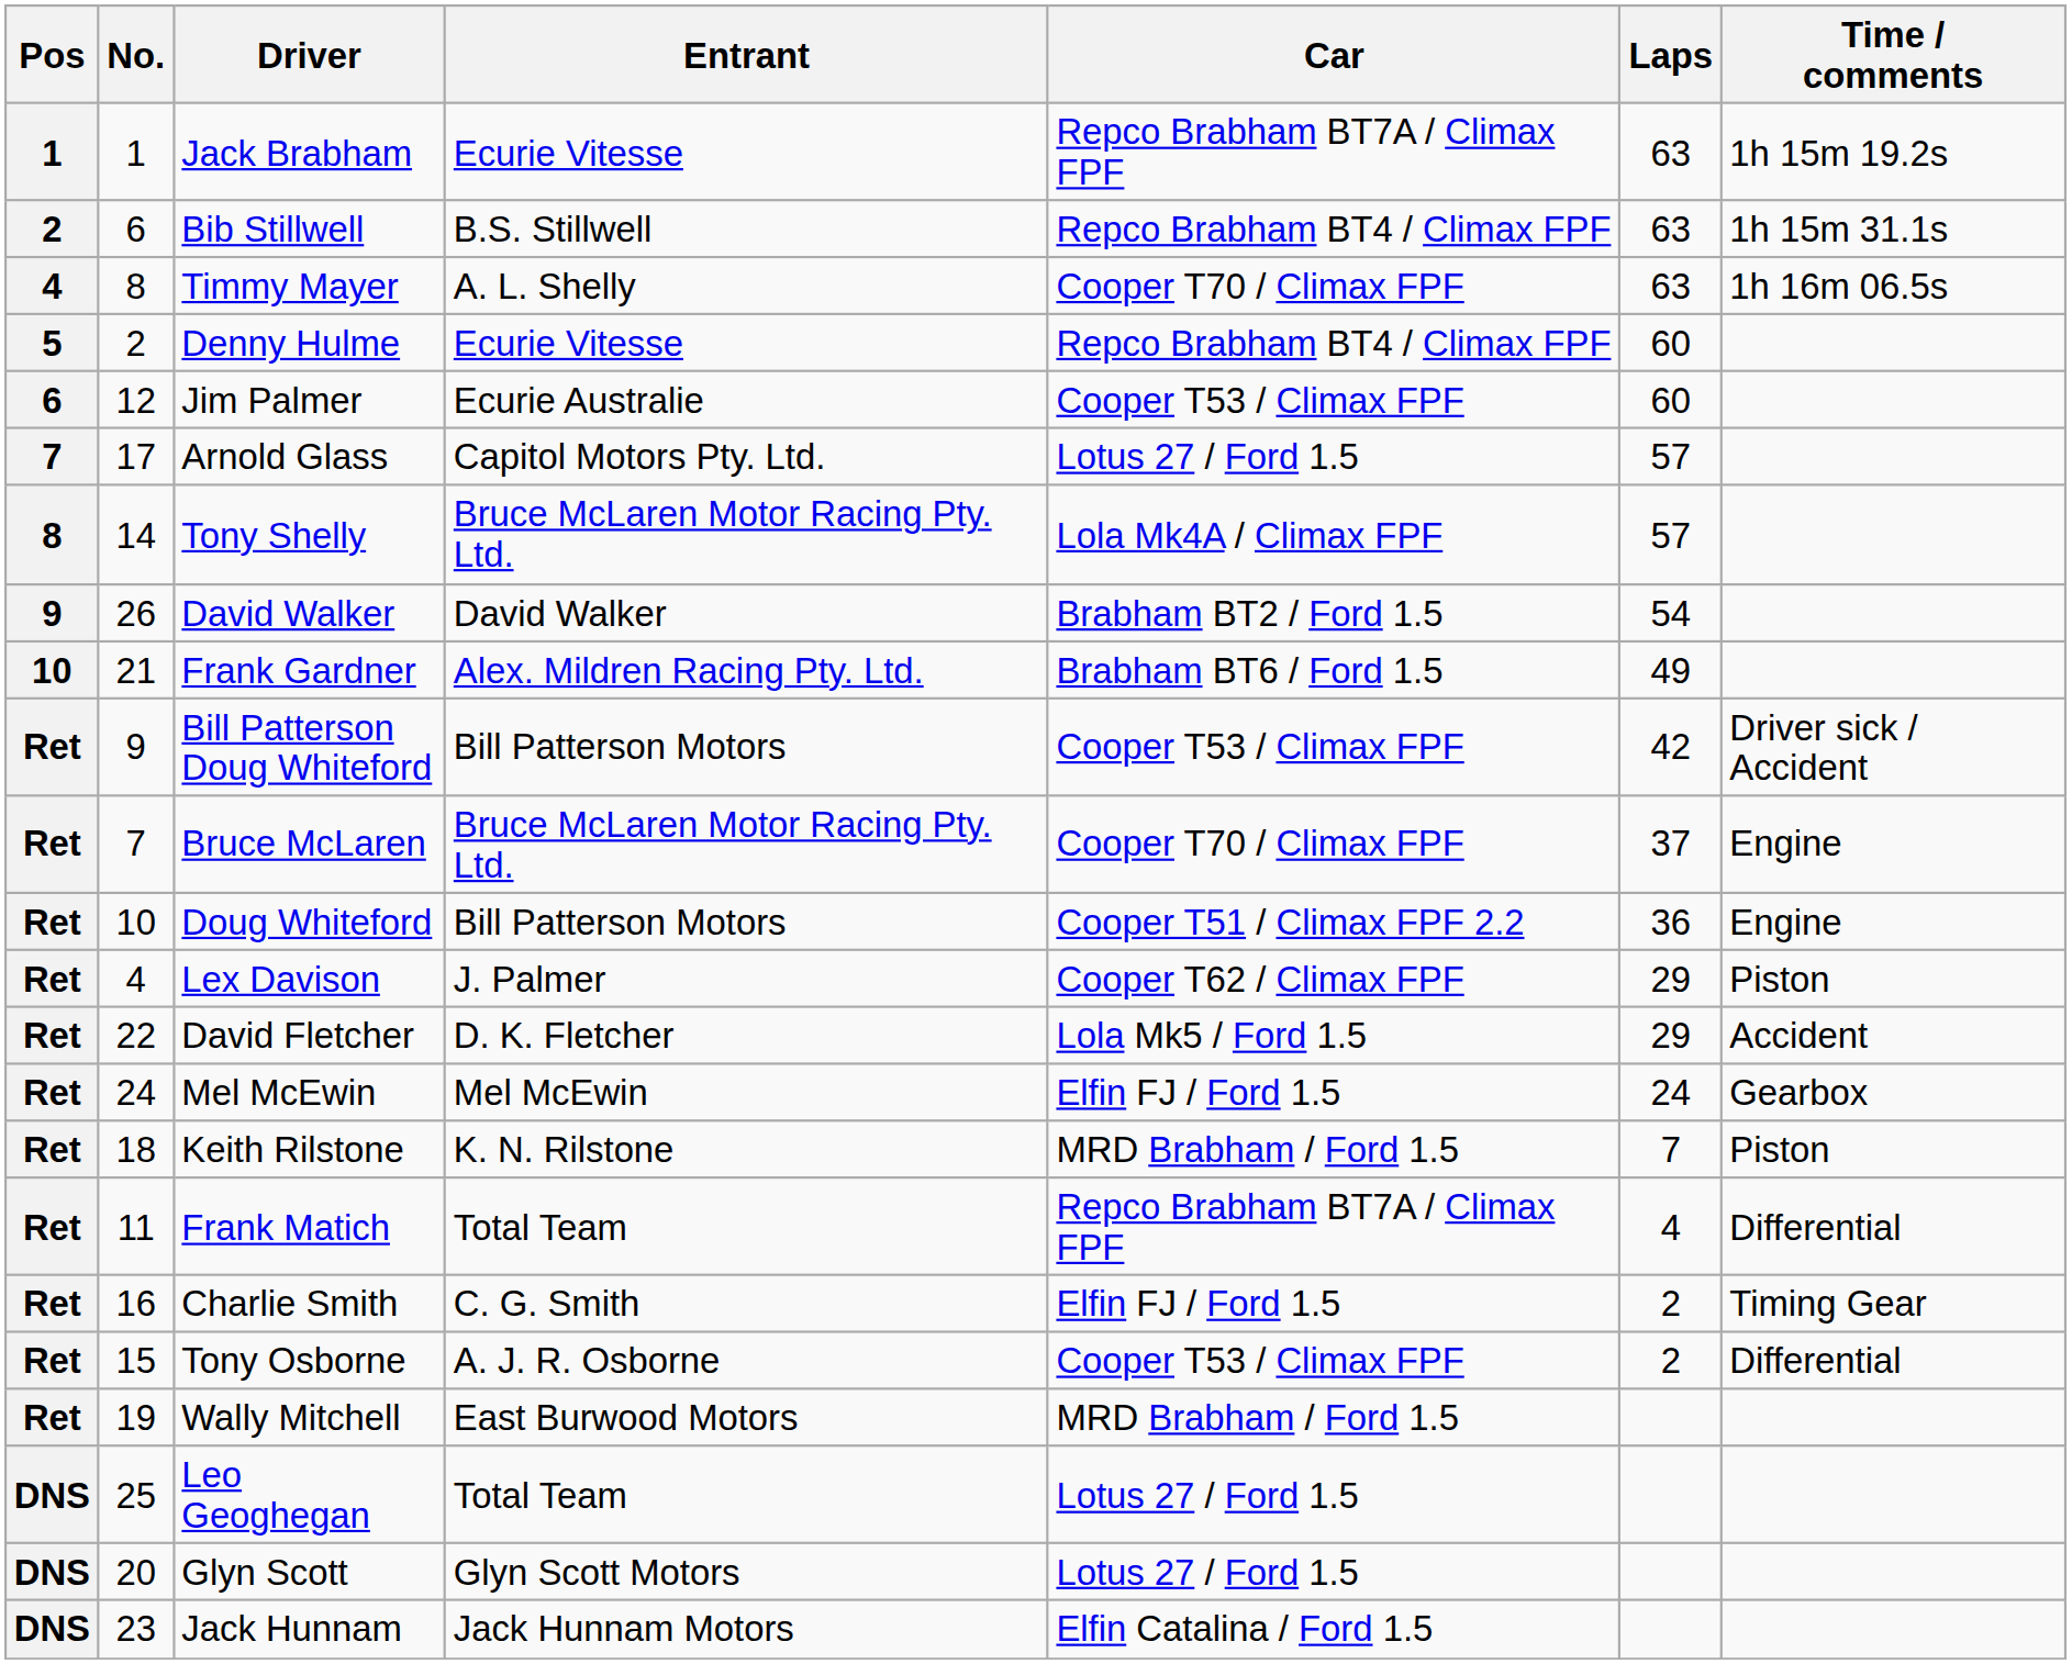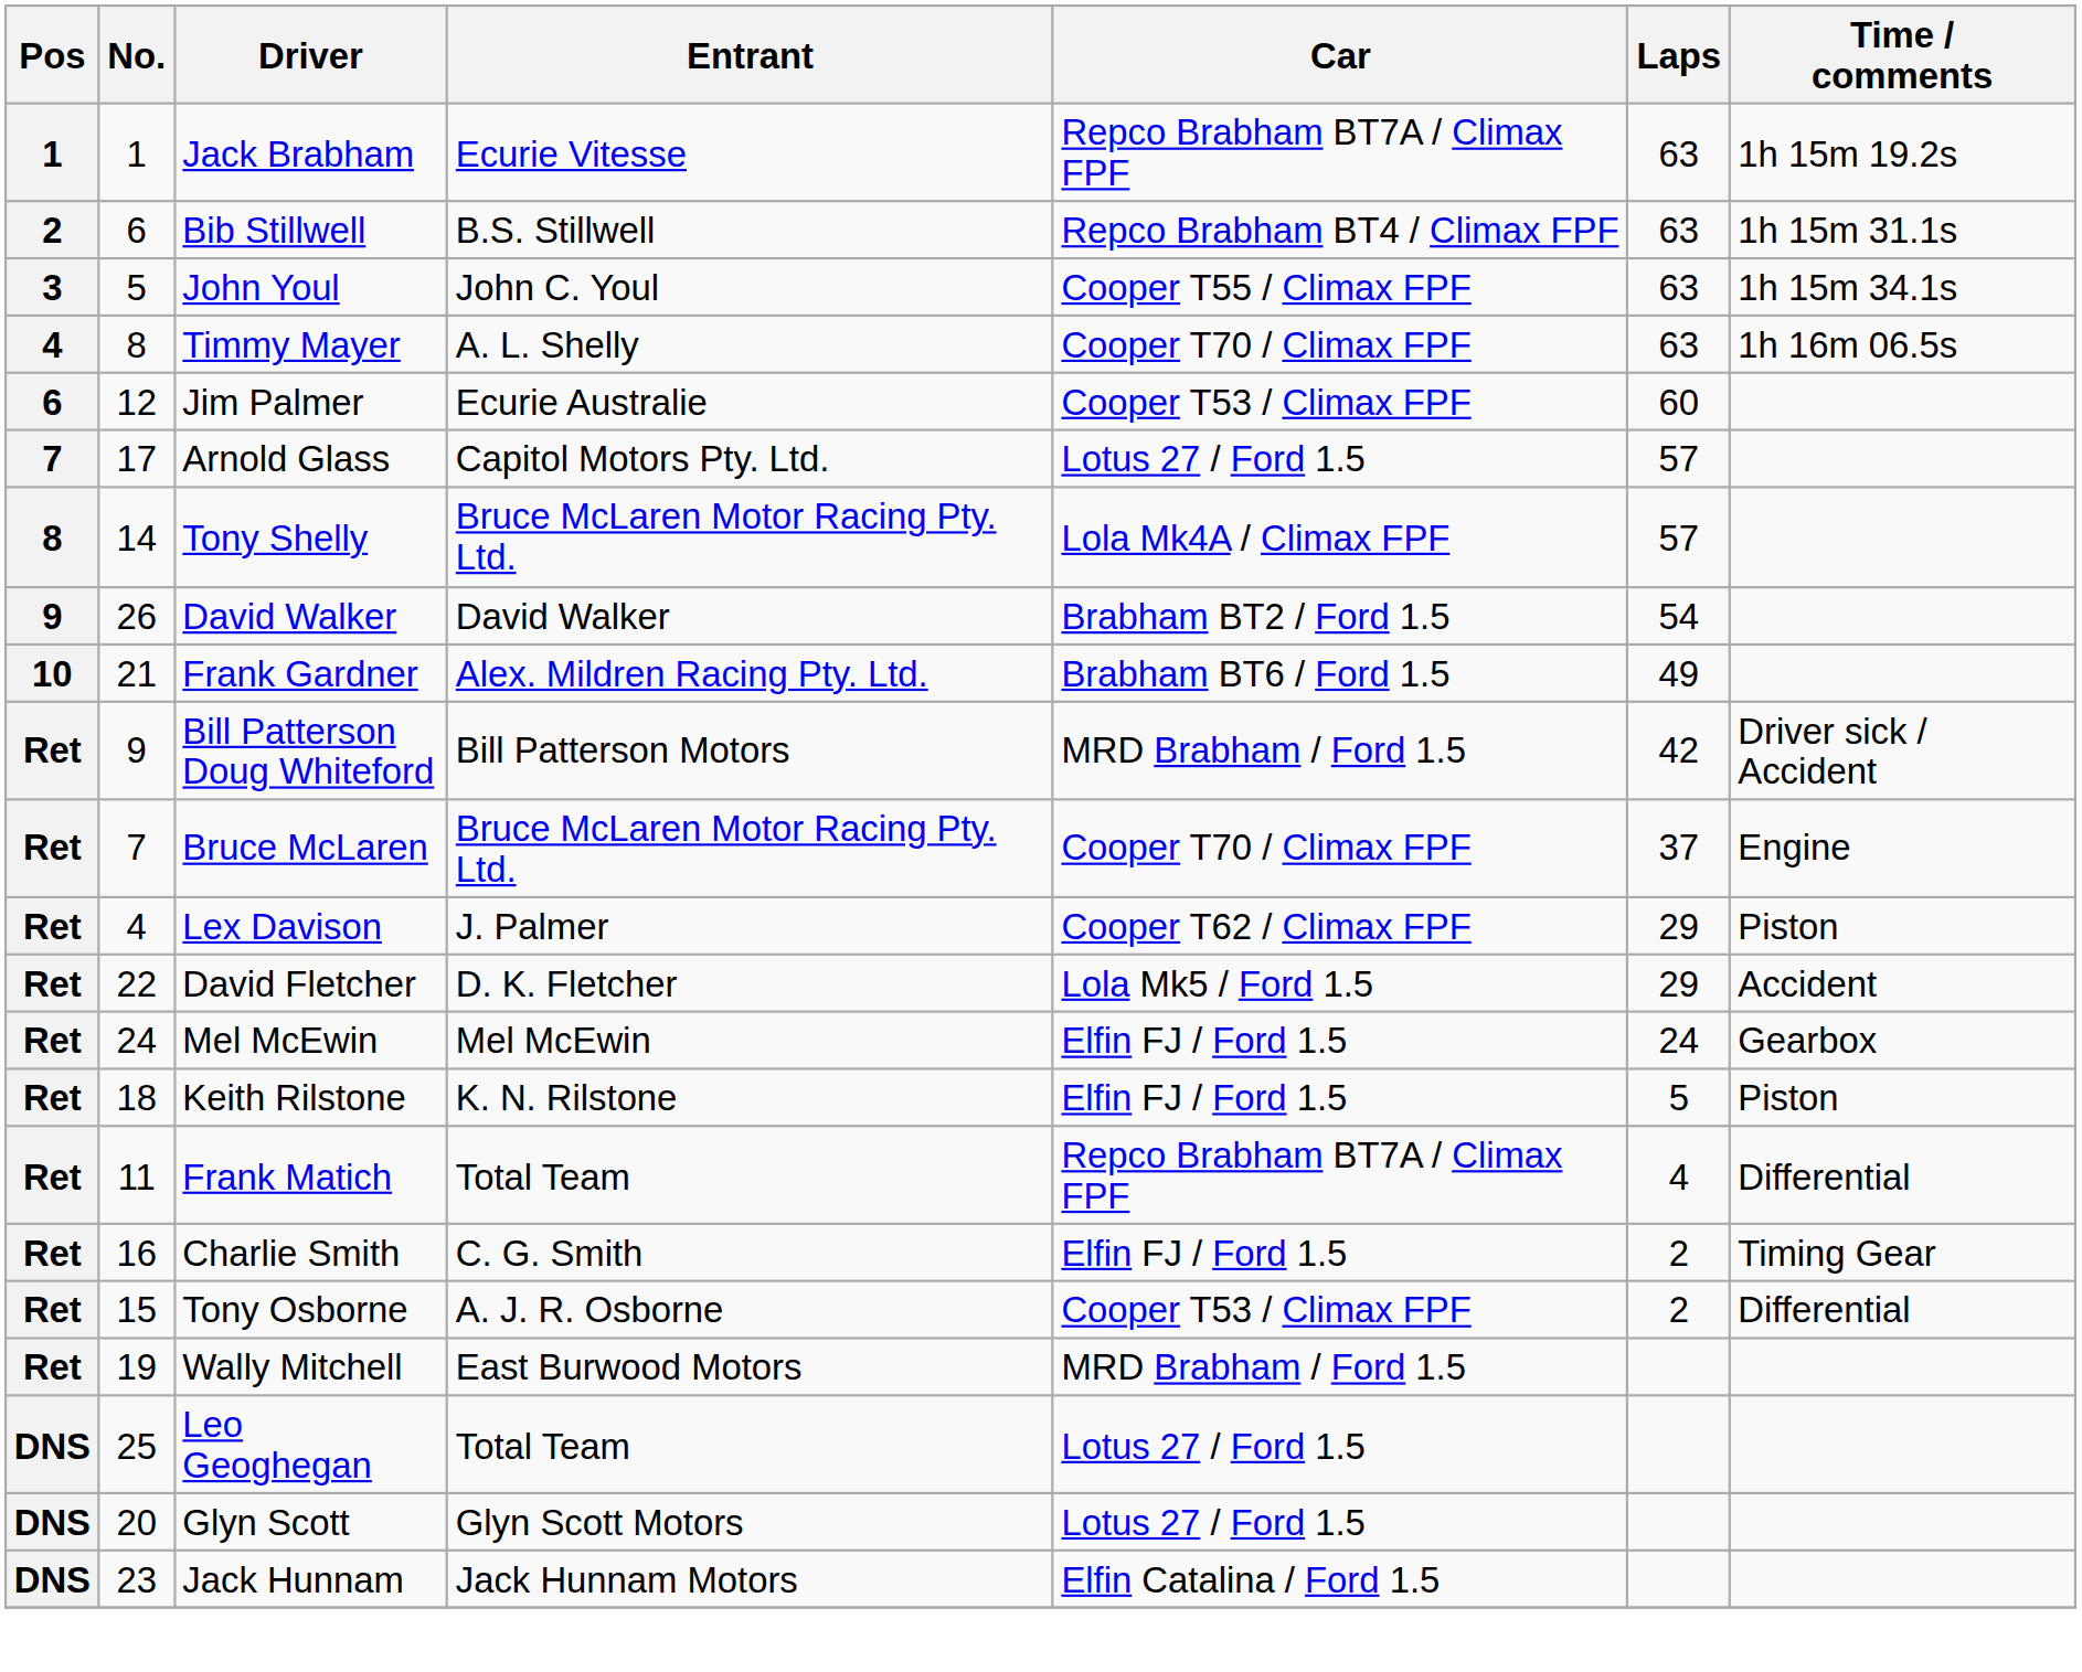 <table class="wikitable" style="font-size: 95%;">
 <tr>
 <th>Pos</th>
 <th>No.</th>
 <th>Driver</th>
 <th>Entrant</th>
 <th>Car</th>
 <th>Laps</th>
 <th>Time / <br> comments</th>
 </tr>
 <tr>
 <th>1</th>
 <td align="center">1</td>
 <td> <a href='#'>Jack Brabham</a></td>
 <td><a href='#'>Ecurie Vitesse</a></td>
 <td><a href='#'>Repco Brabham</a> BT7A / <a href='#'>Climax FPF</a></td>
 <td align="center">63</td>
 <td>1h 15m 19.2s</td>
 </tr>
 <tr>
 <th>2</th>
 <td align="center">6</td>
 <td> <a href='#'>Bib Stillwell</a></td>
 <td>B.S. Stillwell</td>
 <td><a href='#'>Repco Brabham</a> BT4 / <a href='#'>Climax FPF</a></td>
 <td align="center">63</td>
 <td>1h 15m 31.1s</td>
 </tr>
 <tr>
+<th>3</th>
+<td align="center">5</td>
+<td> <a href='#'>John Youl</a></td>
+<td>John C. Youl</td>
+<td><a href='#'>Cooper</a> T55 / <a href='#'>Climax FPF</a></td>
+<td align="center">63</td>
+<td>1h 15m 34.1s</td>
+</tr>
+<tr>
 <th>4</th>
 <td align="center">8</td>
 <td> <a href='#'>Timmy Mayer</a></td>
 <td>A. L. Shelly</td>
 <td><a href='#'>Cooper</a> T70 / <a href='#'>Climax FPF</a></td>
 <td align="center">63</td>
 <td>1h 16m 06.5s</td>
-</tr>
-<tr>
-<th>5</th>
-<td align="center">2</td>
-<td> <a href='#'>Denny Hulme</a></td>
-<td><a href='#'>Ecurie Vitesse</a></td>
-<td><a href='#'>Repco Brabham</a> BT4 / <a href='#'>Climax FPF</a></td>
-<td align="center">60</td>
-<td></td>
 </tr>
 <tr>
 <th>6</th>
 <td align="center">12</td>
 <td> Jim Palmer</td>
 <td>Ecurie Australie</td>
 <td><a href='#'>Cooper</a> T53 / <a href='#'>Climax FPF</a></td>
 <td align="center">60</td>
 <td></td>
 </tr>
 <tr>
 <th>7</th>
 <td align="center">17</td>
 <td> Arnold Glass</td>
 <td>Capitol Motors Pty. Ltd.</td>
 <td><a href='#'>Lotus 27</a> / <a href='#'>Ford</a> 1.5</td>
 <td align="center">57</td>
 <td></td>
 </tr>
 <tr>
 <th>8</th>
 <td align="center">14</td>
 <td> <a href='#'>Tony Shelly</a></td>
 <td><a href='#'>Bruce McLaren Motor Racing Pty. Ltd.</a></td>
 <td><a href='#'>Lola Mk4A</a> / <a href='#'>Climax FPF</a></td>
 <td align="center">57</td>
 <td></td>
 </tr>
 <tr>
 <th>9</th>
 <td align="center">26</td>
 <td> <a href='#'>David Walker</a></td>
 <td>David Walker</td>
 <td><a href='#'>Brabham</a> BT2 / <a href='#'>Ford</a> 1.5</td>
 <td align="center">54</td>
 <td></td>
 </tr>
 <tr>
 <th>10</th>
 <td align="center">21</td>
 <td> <a href='#'>Frank Gardner</a></td>
 <td><a href='#'>Alex. Mildren Racing Pty. Ltd.</a></td>
 <td><a href='#'>Brabham</a> BT6 / <a href='#'>Ford</a> 1.5</td>
 <td align="center">49</td>
 <td></td>
 </tr>
 <tr>
 <th>Ret</th>
 <td align="center">9</td>
 <td> <a href='#'>Bill Patterson</a><br> <a href='#'>Doug Whiteford</a></td>
 <td>Bill Patterson Motors</td>
-<td><a href='#'>Cooper</a> T53 / <a href='#'>Climax FPF</a></td>
+<td>MRD <a href='#'>Brabham</a> / <a href='#'>Ford</a> 1.5</td>
 <td align="center">42</td>
 <td>Driver sick / Accident</td>
 </tr>
 <tr>
 <th>Ret</th>
 <td align="center">7</td>
 <td> <a href='#'>Bruce McLaren</a></td>
 <td><a href='#'>Bruce McLaren Motor Racing Pty. Ltd.</a></td>
 <td><a href='#'>Cooper</a> T70 / <a href='#'>Climax FPF</a></td>
 <td align="center">37</td>
-<td>Engine</td>
-</tr>
-<tr>
-<th>Ret</th>
-<td align="center">10</td>
-<td> <a href='#'>Doug Whiteford</a></td>
-<td>Bill Patterson Motors</td>
-<td><a href='#'>Cooper T51</a> / <a href='#'>Climax FPF 2.2</a></td>
-<td align="center">36</td>
 <td>Engine</td>
 </tr>
 <tr>
 <th>Ret</th>
 <td align="center">4</td>
 <td> <a href='#'>Lex Davison</a></td>
 <td>J. Palmer</td>
 <td><a href='#'>Cooper</a> T62 / <a href='#'>Climax FPF</a></td>
 <td align="center">29</td>
 <td>Piston</td>
 </tr>
 <tr>
 <th>Ret</th>
 <td align="center">22</td>
 <td> David Fletcher</td>
 <td>D. K. Fletcher</td>
 <td><a href='#'>Lola</a> Mk5 / <a href='#'>Ford</a> 1.5</td>
 <td align="center">29</td>
 <td>Accident</td>
 </tr>
 <tr>
 <th>Ret</th>
 <td align="center">24</td>
 <td> Mel McEwin</td>
 <td>Mel McEwin</td>
 <td><a href='#'>Elfin</a> FJ / <a href='#'>Ford</a> 1.5</td>
 <td align="center">24</td>
 <td>Gearbox</td>
 </tr>
 <tr>
 <th>Ret</th>
 <td align="center">18</td>
 <td> Keith Rilstone</td>
 <td>K. N. Rilstone</td>
-<td>MRD <a href='#'>Brabham</a> / <a href='#'>Ford</a> 1.5</td>
-<td align="center">7</td>
+<td><a href='#'>Elfin</a> FJ / <a href='#'>Ford</a> 1.5</td>
+<td align="center">5</td>
 <td>Piston</td>
 </tr>
 <tr>
 <th>Ret</th>
 <td align="center">11</td>
 <td> <a href='#'>Frank Matich</a></td>
 <td>Total Team</td>
 <td><a href='#'>Repco Brabham</a> BT7A / <a href='#'>Climax FPF</a></td>
 <td align="center">4</td>
 <td>Differential</td>
 </tr>
 <tr>
 <th>Ret</th>
 <td align="center">16</td>
 <td> Charlie Smith</td>
 <td>C. G. Smith</td>
 <td><a href='#'>Elfin</a> FJ / <a href='#'>Ford</a> 1.5</td>
 <td align="center">2</td>
 <td>Timing Gear</td>
 </tr>
 <tr>
 <th>Ret</th>
 <td align="center">15</td>
 <td> Tony Osborne</td>
 <td>A. J. R. Osborne</td>
 <td><a href='#'>Cooper</a> T53 / <a href='#'>Climax FPF</a></td>
 <td align="center">2</td>
 <td>Differential</td>
 </tr>
 <tr>
 <th>Ret</th>
 <td align="center">19</td>
 <td> Wally Mitchell</td>
 <td>East Burwood Motors</td>
 <td>MRD <a href='#'>Brabham</a> / <a href='#'>Ford</a> 1.5</td>
 <td align="center"></td>
 <td></td>
 </tr>
 <tr>
 <th>DNS</th>
 <td align="center">25</td>
 <td> <a href='#'>Leo Geoghegan</a></td>
 <td>Total Team</td>
 <td><a href='#'>Lotus 27</a> / <a href='#'>Ford</a> 1.5</td>
 <td align="center"></td>
 <td></td>
 </tr>
 <tr>
 <th>DNS</th>
 <td align="center">20</td>
 <td> Glyn Scott</td>
 <td>Glyn Scott Motors</td>
 <td><a href='#'>Lotus 27</a> / <a href='#'>Ford</a> 1.5</td>
 <td align="center"></td>
 <td></td>
 </tr>
 <tr>
 <th>DNS</th>
 <td align="center">23</td>
 <td> Jack Hunnam</td>
 <td>Jack Hunnam Motors</td>
 <td><a href='#'>Elfin</a> Catalina / <a href='#'>Ford</a> 1.5</td>
 <td align="center"></td>
 <td></td>
 </tr>
 <tr>
 </tr>
 </table>
